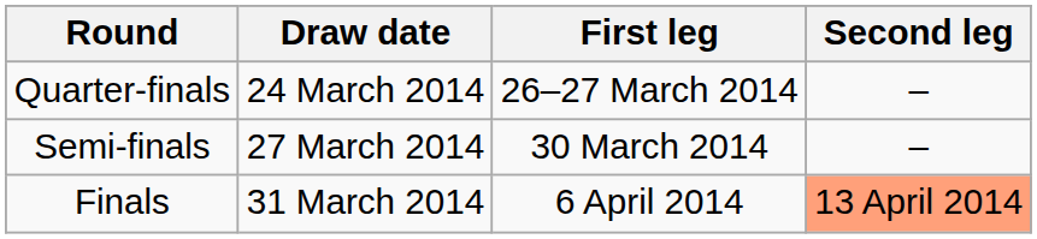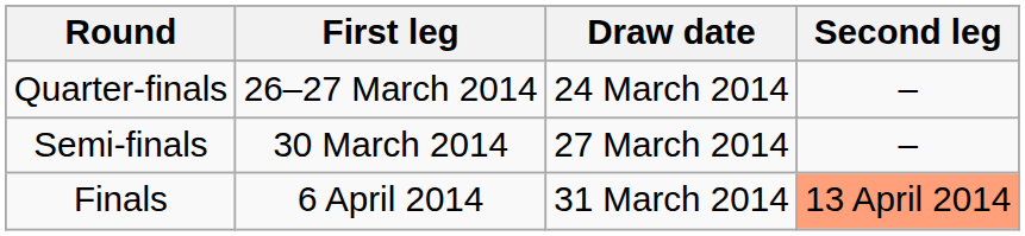 <table class="wikitable" border="1">
 <tr align="center">
 <th>Round</th>
+<th>First leg</th>
 <th>Draw date</th>
-<th>First leg</th>
 <th>Second leg</th>
 </tr>
 <tr align="center">
 <td>Quarter-finals</td>
+<td>26–27 March 2014</td>
 <td>24 March 2014</td>
-<td>26–27 March 2014</td>
 <td>–</td>
 </tr>
 <tr align="center">
 <td>Semi-finals</td>
+<td>30 March 2014</td>
 <td>27 March 2014</td>
-<td>30 March 2014</td>
 <td>–</td>
 </tr>
 <tr align="center">
 <td>Finals</td>
+<td>6 April 2014</td>
 <td>31 March 2014</td>
-<td>6 April 2014</td>
 <td style="background: lightsalmon;">13 April 2014</td>
 </tr>
 </table>
